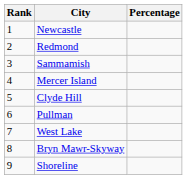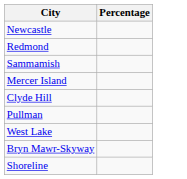 <table class="wikitable sortable">
 <tr>
-<th>Rank</th>
 <th>City</th>
 <th>Percentage</th>
 </tr>
 <tr>
-<td>1</td>
 <td><a href='#'>Newcastle</a></td>
 <td align=right></td>
 </tr>
 <tr>
-<td>2</td>
 <td><a href='#'>Redmond</a></td>
 <td align=right></td>
 </tr>
 <tr>
-<td>3</td>
 <td><a href='#'>Sammamish</a></td>
 <td align=right></td>
 </tr>
 <tr>
-<td>4</td>
 <td><a href='#'>Mercer Island</a></td>
 <td align=right></td>
 </tr>
 <tr>
-<td>5</td>
 <td><a href='#'>Clyde Hill</a></td>
 <td align=right></td>
 </tr>
 <tr>
-<td>6</td>
 <td><a href='#'>Pullman</a></td>
 <td align=right></td>
 </tr>
 <tr>
-<td>7</td>
 <td><a href='#'>West Lake</a></td>
 <td align=right></td>
 </tr>
 <tr>
-<td>8</td>
 <td><a href='#'>Bryn Mawr-Skyway</a></td>
 <td align=right></td>
 </tr>
 <tr>
-<td>9</td>
 <td><a href='#'>Shoreline</a></td>
 <td align=right></td>
 </tr>
 </table>
